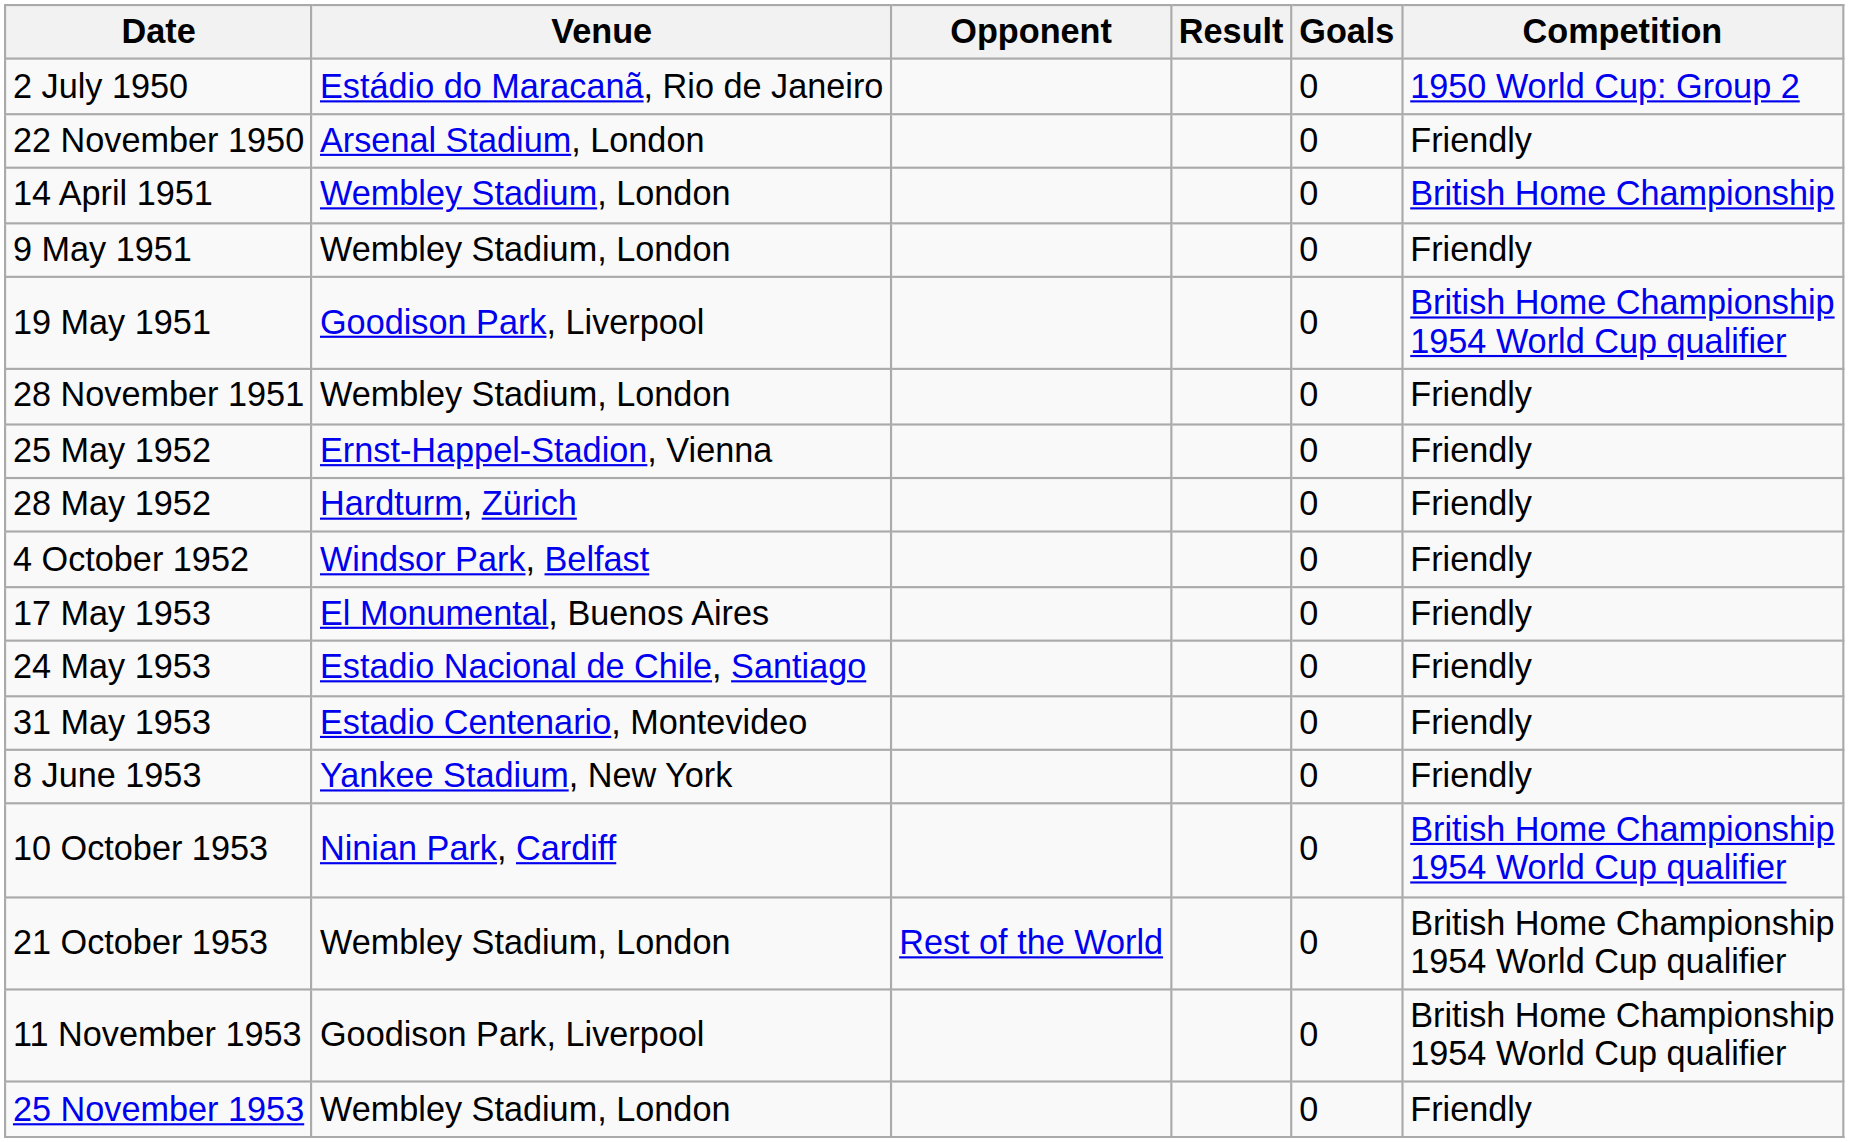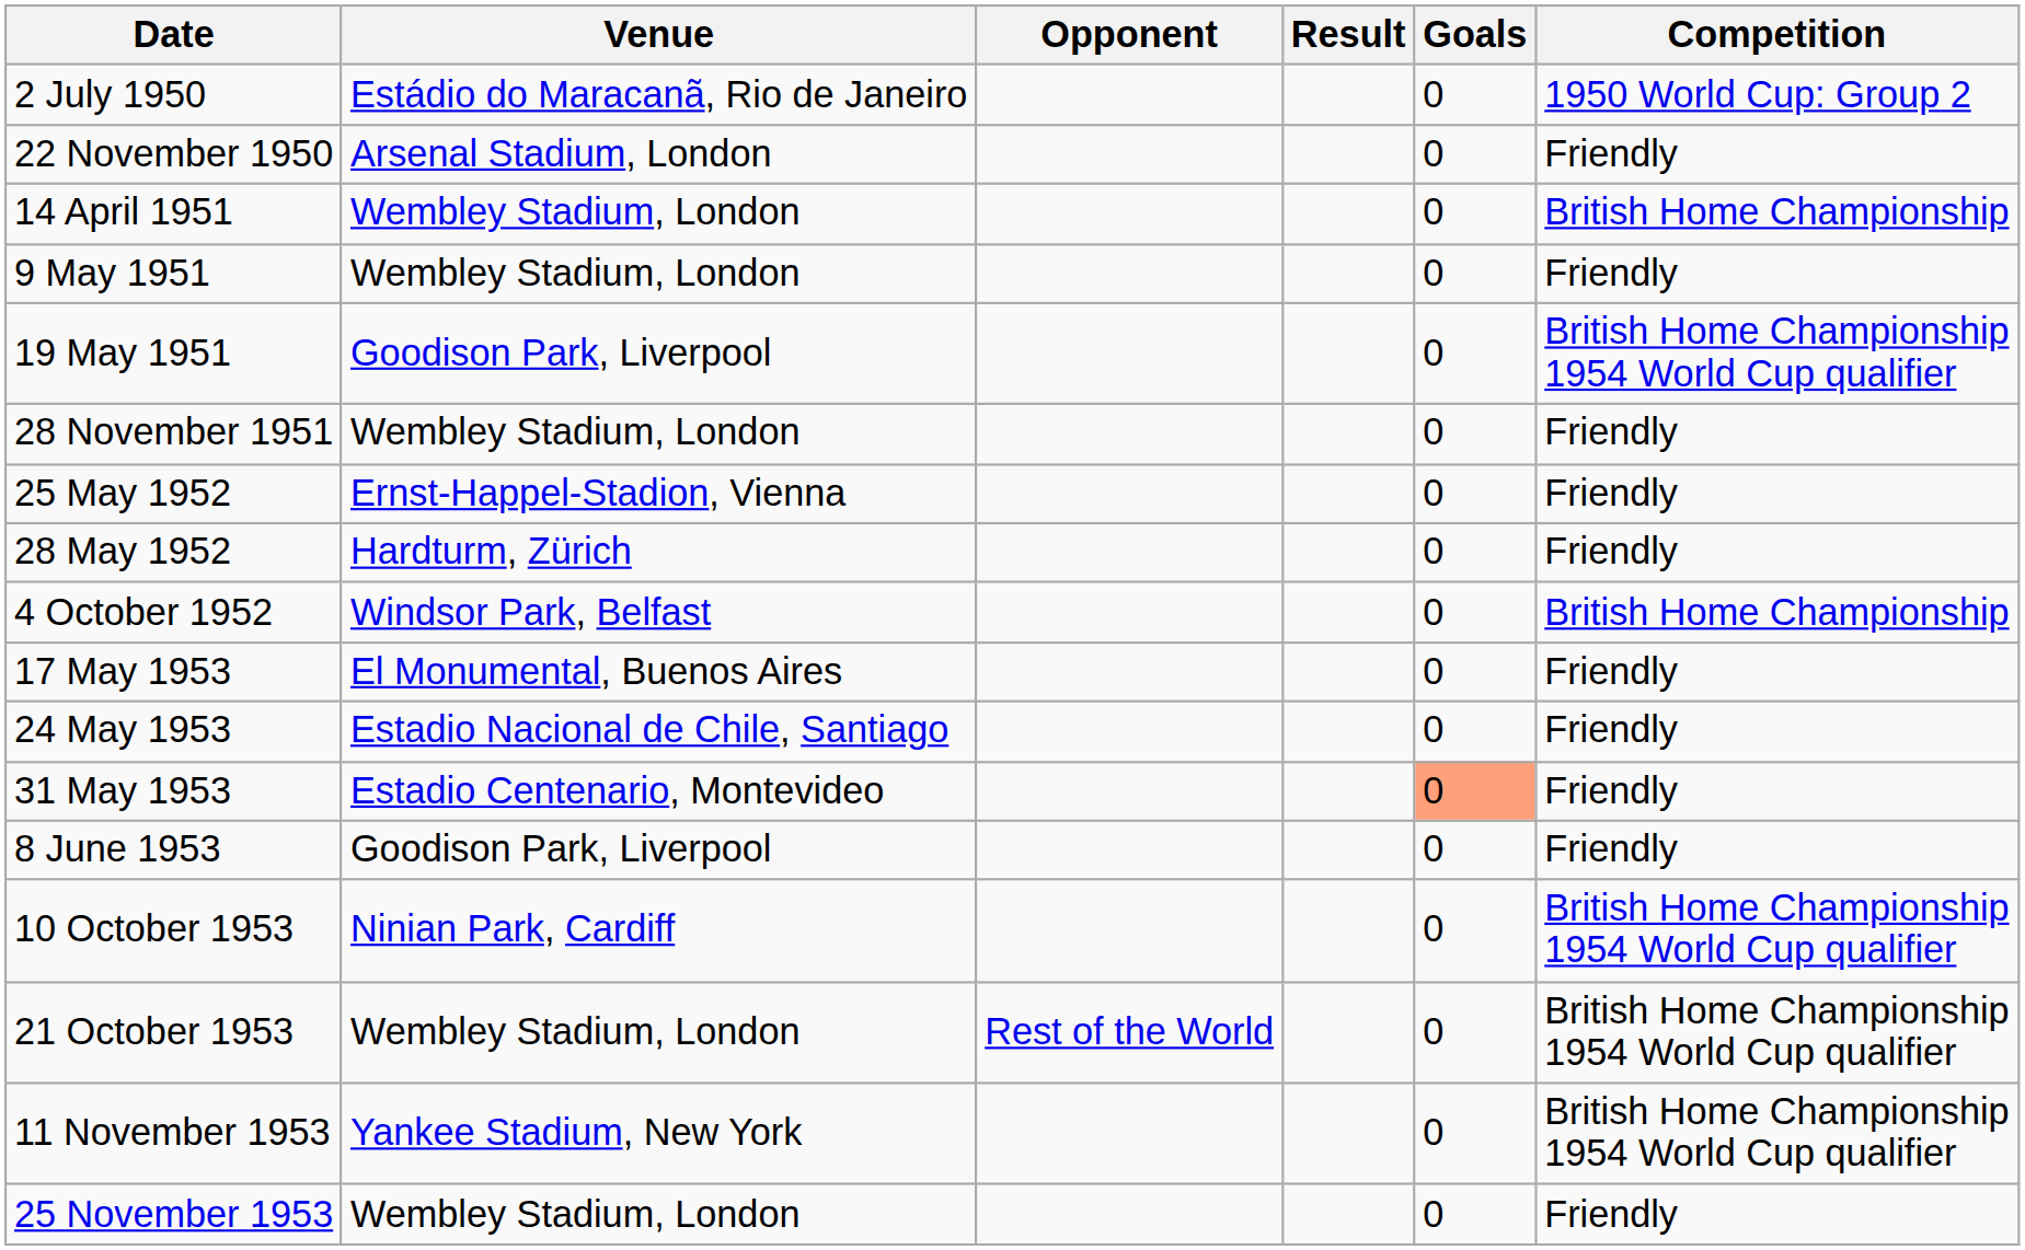 <table class="wikitable">
 <tr>
 <th>Date</th>
 <th>Venue</th>
 <th>Opponent</th>
 <th>Result</th>
 <th>Goals</th>
 <th>Competition</th>
 </tr>
 <tr>
 <td>2 July 1950</td>
 <td><a href='#'>Estádio do Maracanã</a>, Rio de Janeiro</td>
 <td></td>
 <td></td>
 <td>0</td>
 <td><a href='#'>1950 World Cup: Group 2</a></td>
 </tr>
 <tr>
 <td>22 November 1950</td>
 <td><a href='#'>Arsenal Stadium</a>, London</td>
 <td></td>
 <td></td>
 <td>0</td>
 <td>Friendly</td>
 </tr>
 <tr>
 <td>14 April 1951</td>
 <td><a href='#'>Wembley Stadium</a>, London</td>
 <td></td>
 <td></td>
 <td>0</td>
 <td><a href='#'>British Home Championship</a></td>
 </tr>
 <tr>
 <td>9 May 1951</td>
 <td>Wembley Stadium, London</td>
 <td></td>
 <td></td>
 <td>0</td>
 <td>Friendly</td>
 </tr>
 <tr>
 <td>19 May 1951</td>
 <td><a href='#'>Goodison Park</a>, Liverpool</td>
 <td></td>
 <td></td>
 <td>0</td>
 <td><a href='#'>British Home Championship</a><br><a href='#'>1954 World Cup qualifier</a></td>
 </tr>
 <tr>
 <td>28 November 1951</td>
 <td>Wembley Stadium, London</td>
 <td></td>
 <td></td>
 <td>0</td>
 <td>Friendly</td>
 </tr>
 <tr>
 <td>25 May 1952</td>
 <td><a href='#'>Ernst-Happel-Stadion</a>, Vienna</td>
 <td></td>
 <td></td>
 <td>0</td>
 <td>Friendly</td>
 </tr>
 <tr>
 <td>28 May 1952</td>
 <td><a href='#'>Hardturm</a>, <a href='#'>Zürich</a></td>
 <td></td>
 <td></td>
 <td>0</td>
 <td>Friendly</td>
 </tr>
 <tr>
 <td>4 October 1952</td>
 <td><a href='#'>Windsor Park</a>, <a href='#'>Belfast</a></td>
 <td></td>
 <td></td>
 <td>0</td>
-<td>Friendly</td>
+<td><a href='#'>British Home Championship</a></td>
 </tr>
 <tr>
 <td>17 May 1953</td>
 <td><a href='#'>El Monumental</a>, Buenos Aires</td>
 <td></td>
 <td></td>
 <td>0</td>
 <td>Friendly</td>
 </tr>
 <tr>
 <td>24 May 1953</td>
 <td><a href='#'>Estadio Nacional de Chile</a>, <a href='#'>Santiago</a></td>
 <td></td>
 <td></td>
 <td>0</td>
 <td>Friendly</td>
 </tr>
 <tr>
 <td>31 May 1953</td>
 <td><a href='#'>Estadio Centenario</a>, Montevideo</td>
 <td></td>
 <td></td>
-<td>0</td>
+<td style="background: lightsalmon;">0</td>
 <td>Friendly</td>
 </tr>
 <tr>
 <td>8 June 1953</td>
-<td><a href='#'>Yankee Stadium</a>, New York</td>
+<td>Goodison Park, Liverpool</td>
 <td></td>
 <td></td>
 <td>0</td>
 <td>Friendly</td>
 </tr>
 <tr>
 <td>10 October 1953</td>
 <td><a href='#'>Ninian Park</a>, <a href='#'>Cardiff</a></td>
 <td></td>
 <td></td>
 <td>0</td>
 <td><a href='#'>British Home Championship</a><br><a href='#'>1954 World Cup qualifier</a></td>
 </tr>
 <tr>
 <td>21 October 1953</td>
 <td>Wembley Stadium, London</td>
 <td><a href='#'>Rest of the World</a></td>
 <td></td>
 <td>0</td>
 <td>British Home Championship<br>1954 World Cup qualifier</td>
 </tr>
 <tr>
 <td>11 November 1953</td>
-<td>Goodison Park, Liverpool</td>
+<td><a href='#'>Yankee Stadium</a>, New York</td>
 <td></td>
 <td></td>
 <td>0</td>
 <td>British Home Championship<br>1954 World Cup qualifier</td>
 </tr>
 <tr>
 <td><a href='#'>25 November 1953</a></td>
 <td>Wembley Stadium, London</td>
 <td></td>
 <td></td>
 <td>0</td>
 <td>Friendly</td>
 </tr>
 <tr>
 </tr>
 </table>
